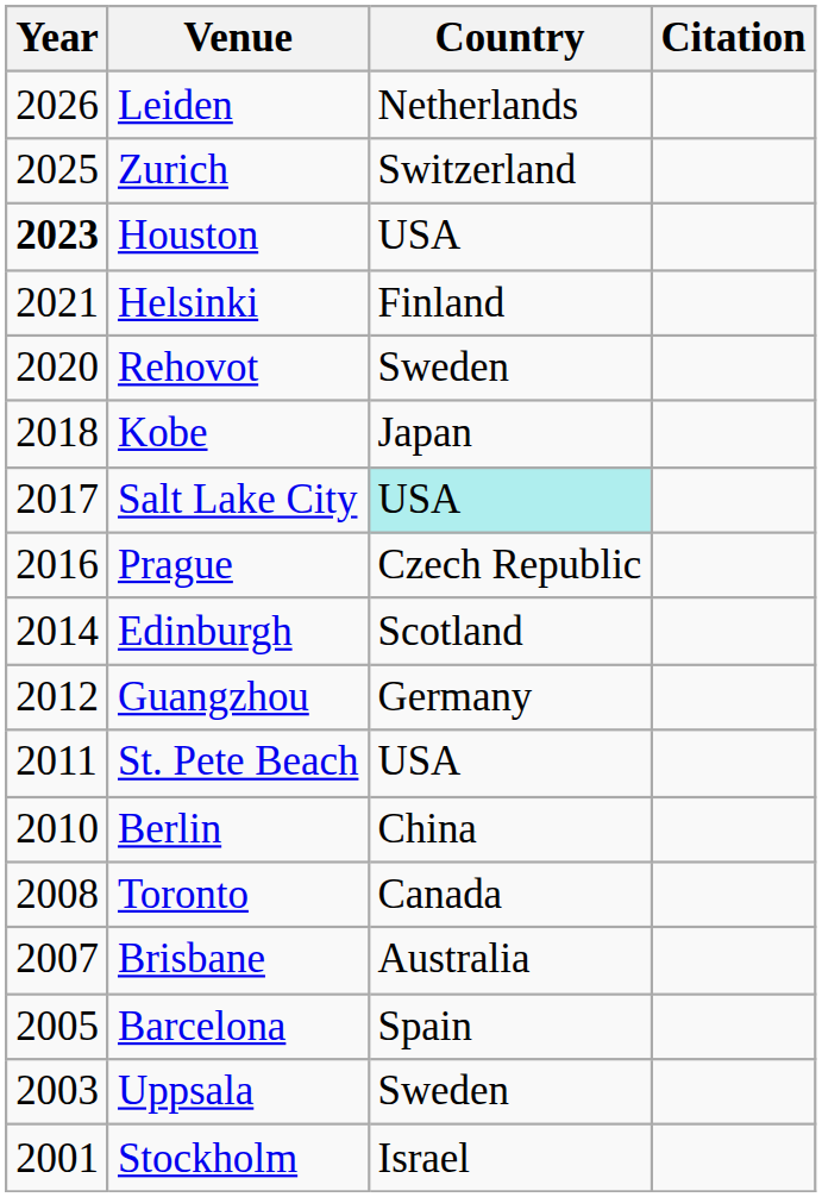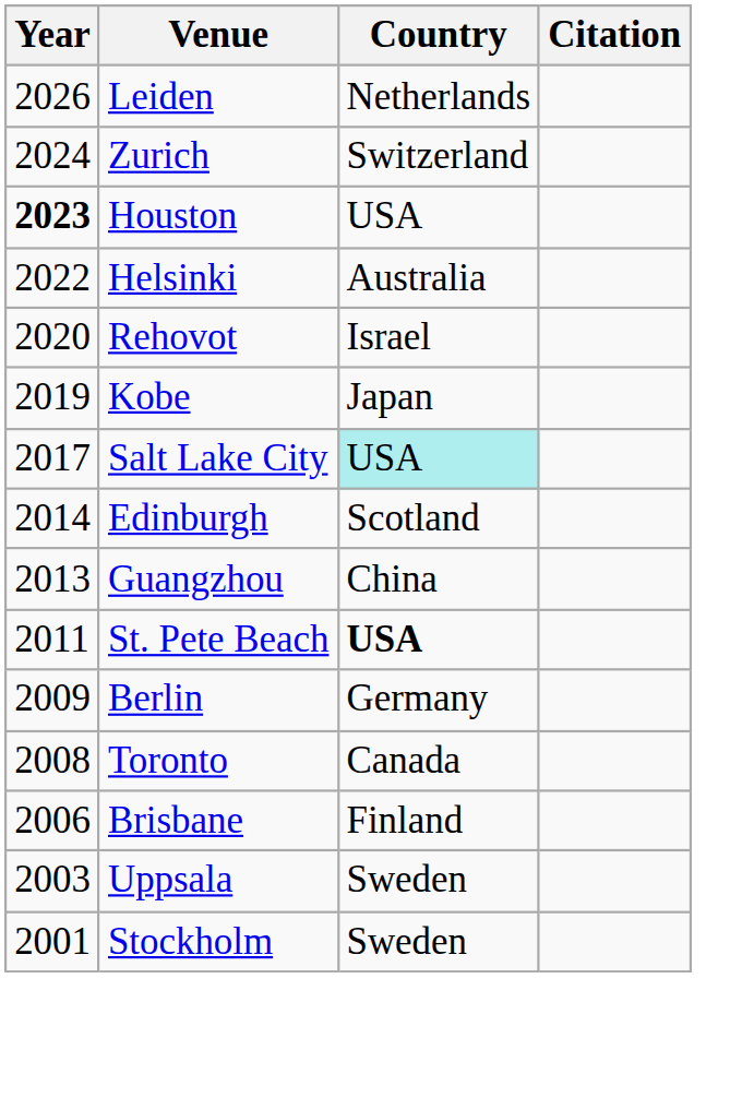 <table class="wikitable sortable">
 <tr>
 <th>Year</th>
 <th>Venue</th>
 <th>Country</th>
 <th>Citation</th>
 </tr>
 <tr>
 <td>2026</td>
 <td><a href='#'>Leiden</a></td>
 <td>Netherlands</td>
 <td></td>
 </tr>
 <tr>
-<td>2025</td>
+<td>2024</td>
 <td><a href='#'>Zurich</a></td>
 <td>Switzerland</td>
 <td></td>
 </tr>
 <tr>
 <td><strong>2023</strong></td>
 <td><a href='#'>Houston</a></td>
 <td>USA</td>
 <td></td>
 </tr>
 <tr>
-<td>2021</td>
+<td>2022</td>
 <td><a href='#'>Helsinki</a></td>
-<td>Finland</td>
+<td>Australia</td>
 <td></td>
 </tr>
 <tr>
 <td>2020</td>
 <td><a href='#'>Rehovot</a></td>
-<td>Sweden</td>
+<td>Israel</td>
 <td></td>
 </tr>
 <tr>
-<td>2018</td>
+<td>2019</td>
 <td><a href='#'>Kobe</a></td>
 <td>Japan</td>
 <td></td>
 </tr>
 <tr>
 <td>2017</td>
 <td><a href='#'>Salt Lake City</a></td>
 <td style="background: paleturquoise;">USA</td>
 <td></td>
 </tr>
 <tr>
-<td>2016</td>
-<td><a href='#'>Prague</a></td>
-<td>Czech Republic</td>
-<td></td>
-</tr>
-<tr>
 <td>2014</td>
 <td><a href='#'>Edinburgh</a></td>
 <td>Scotland</td>
 <td></td>
 </tr>
 <tr>
-<td>2012</td>
+<td>2013</td>
 <td><a href='#'>Guangzhou</a></td>
-<td>Germany</td>
+<td>China</td>
 <td></td>
 </tr>
 <tr>
 <td>2011</td>
 <td><a href='#'>St. Pete Beach</a></td>
-<td>USA</td>
+<td><strong>USA</strong></td>
 <td></td>
 </tr>
 <tr>
-<td>2010</td>
+<td>2009</td>
 <td><a href='#'>Berlin</a></td>
-<td>China</td>
+<td>Germany</td>
 <td></td>
 </tr>
 <tr>
 <td>2008</td>
 <td><a href='#'>Toronto</a></td>
 <td>Canada</td>
 <td></td>
 </tr>
 <tr>
-<td>2007</td>
+<td>2006</td>
 <td><a href='#'>Brisbane</a></td>
-<td>Australia</td>
-<td></td>
-</tr>
-<tr>
-<td>2005</td>
-<td><a href='#'>Barcelona</a></td>
-<td>Spain</td>
+<td>Finland</td>
 <td></td>
 </tr>
 <tr>
 <td>2003</td>
 <td><a href='#'>Uppsala</a></td>
 <td>Sweden</td>
 <td></td>
 </tr>
 <tr>
 <td>2001</td>
 <td><a href='#'>Stockholm</a></td>
-<td>Israel</td>
+<td>Sweden</td>
 <td></td>
 </tr>
 </table>
